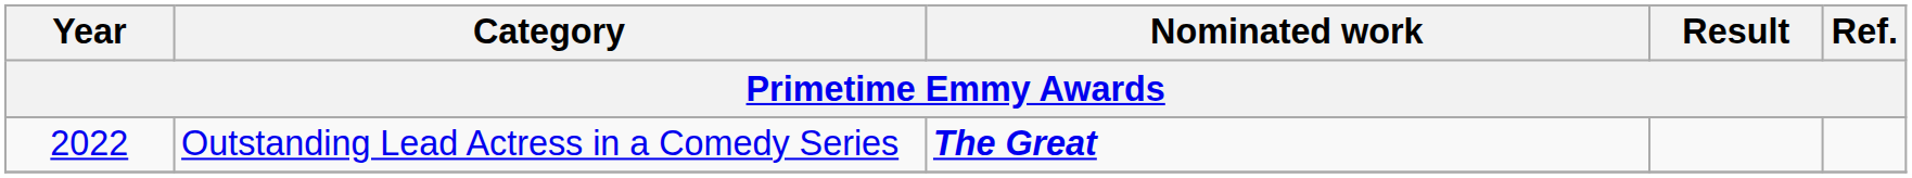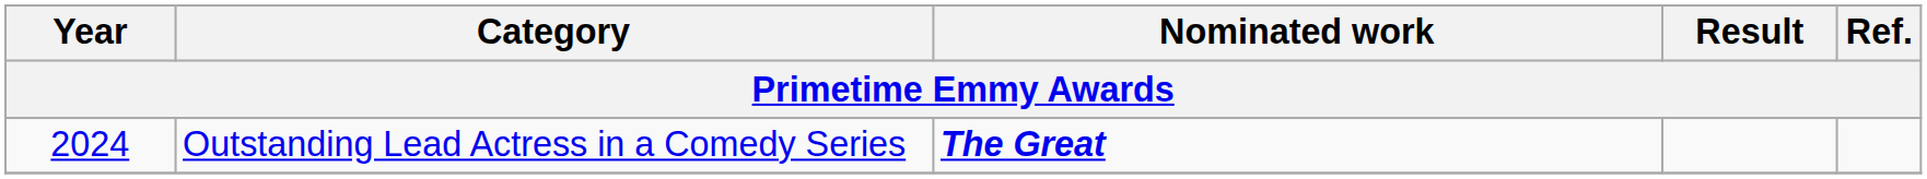 <table class=wikitable>
 <tr>
 <th scope="col" style="width:5em;">Year</th>
 <th scope="col" style="width:26em;">Category</th>
 <th scope="col" style="width:25em;">Nominated work</th>
 <th scope="col" style="width:5em;">Result</th>
 <th>Ref.</th>
 </tr>
 <tr>
 <th colspan=5><a href='#'>Primetime Emmy Awards</a></th>
 </tr>
 <tr>
-<td style="text-align:center;"><a href='#'>2022</a></td>
+<td style="text-align:center;"><a href='#'>2024</a></td>
 <td><a href='#'>Outstanding Lead Actress in a Comedy Series</a></td>
 <td><strong><em><a href='#'>The Great</a></em></strong></td>
 <td></td>
 <td style = "text-align: center;"></td>
 </tr>
 <tr>
 </tr>
 </table>
